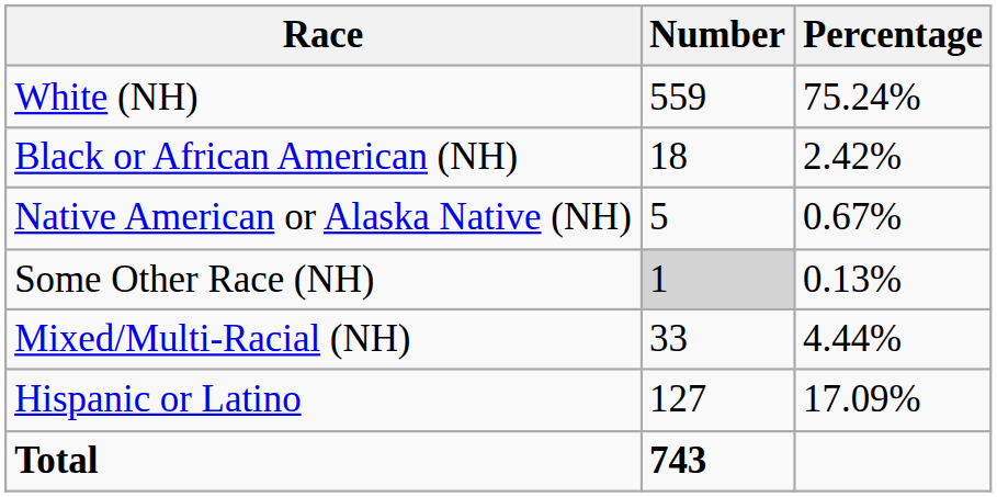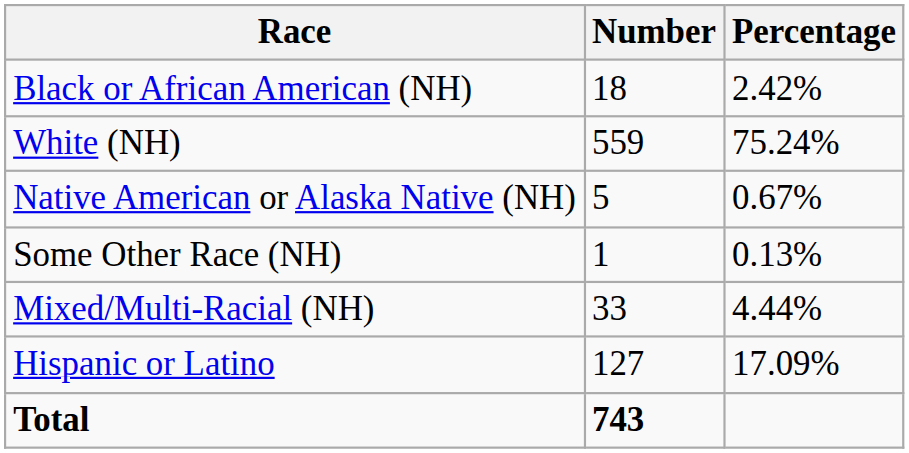 <table class="wikitable">
 <tr>
 <th>Race</th>
 <th>Number</th>
 <th>Percentage</th>
 </tr>
 <tr>
+<td><a href='#'>Black or African American</a> (NH)</td>
+<td>18</td>
+<td>2.42%</td>
+</tr>
+<tr>
 <td><a href='#'>White</a> (NH)</td>
 <td>559</td>
 <td>75.24%</td>
-</tr>
-<tr>
-<td><a href='#'>Black or African American</a> (NH)</td>
-<td>18</td>
-<td>2.42%</td>
 </tr>
 <tr>
 <td><a href='#'>Native American</a> or <a href='#'>Alaska Native</a> (NH)</td>
 <td>5</td>
 <td>0.67%</td>
 </tr>
 <tr>
 <td>Some Other Race (NH)</td>
-<td style="background: lightgrey;">1</td>
+<td>1</td>
 <td>0.13%</td>
 </tr>
 <tr>
 <td><a href='#'>Mixed/Multi-Racial</a> (NH)</td>
 <td>33</td>
 <td>4.44%</td>
 </tr>
 <tr>
 <td><a href='#'>Hispanic or Latino</a></td>
 <td>127</td>
 <td>17.09%</td>
 </tr>
 <tr>
 <td><strong>Total</strong></td>
 <td><strong>743</strong></td>
 <td></td>
 </tr>
 </table>
